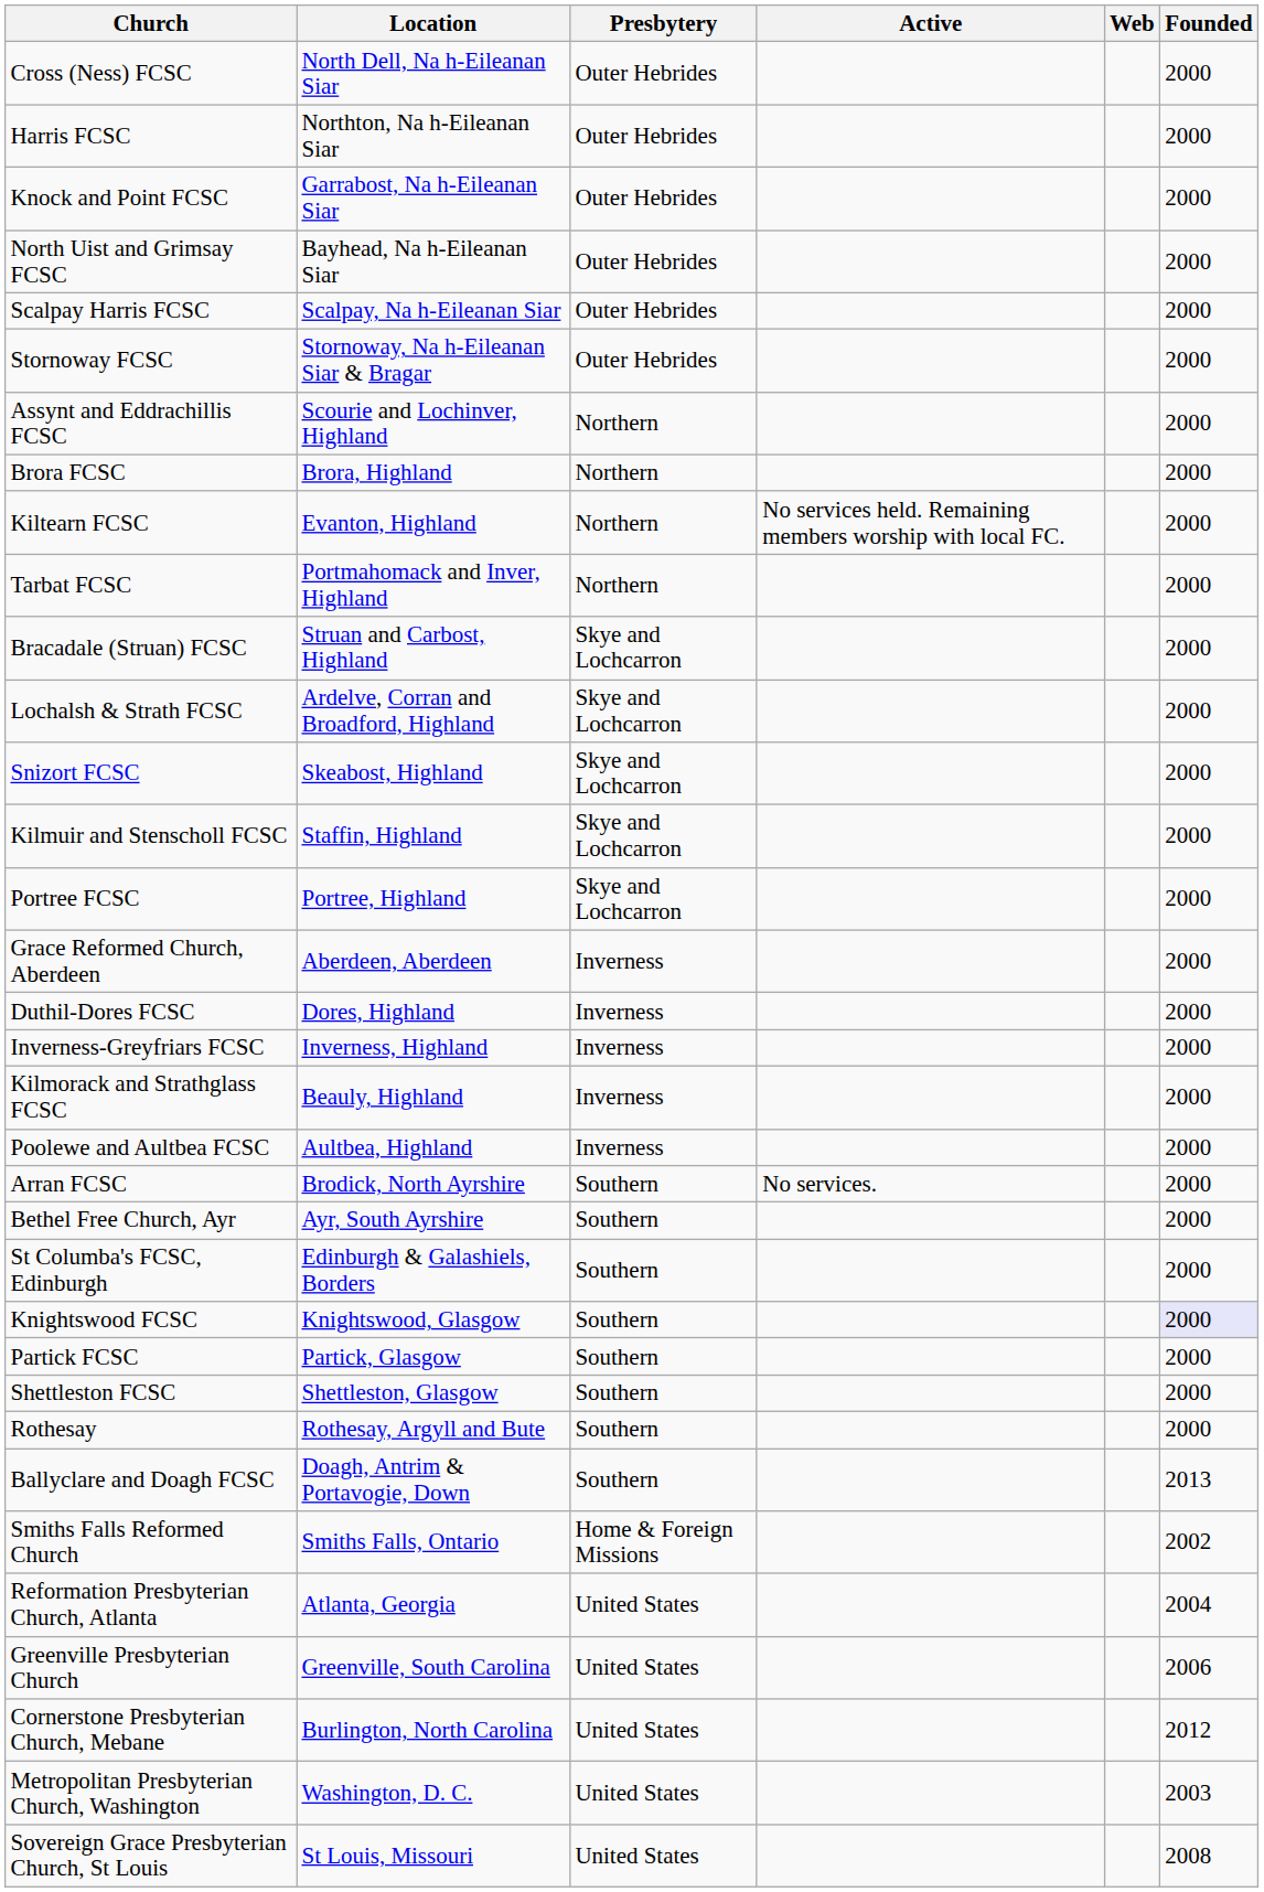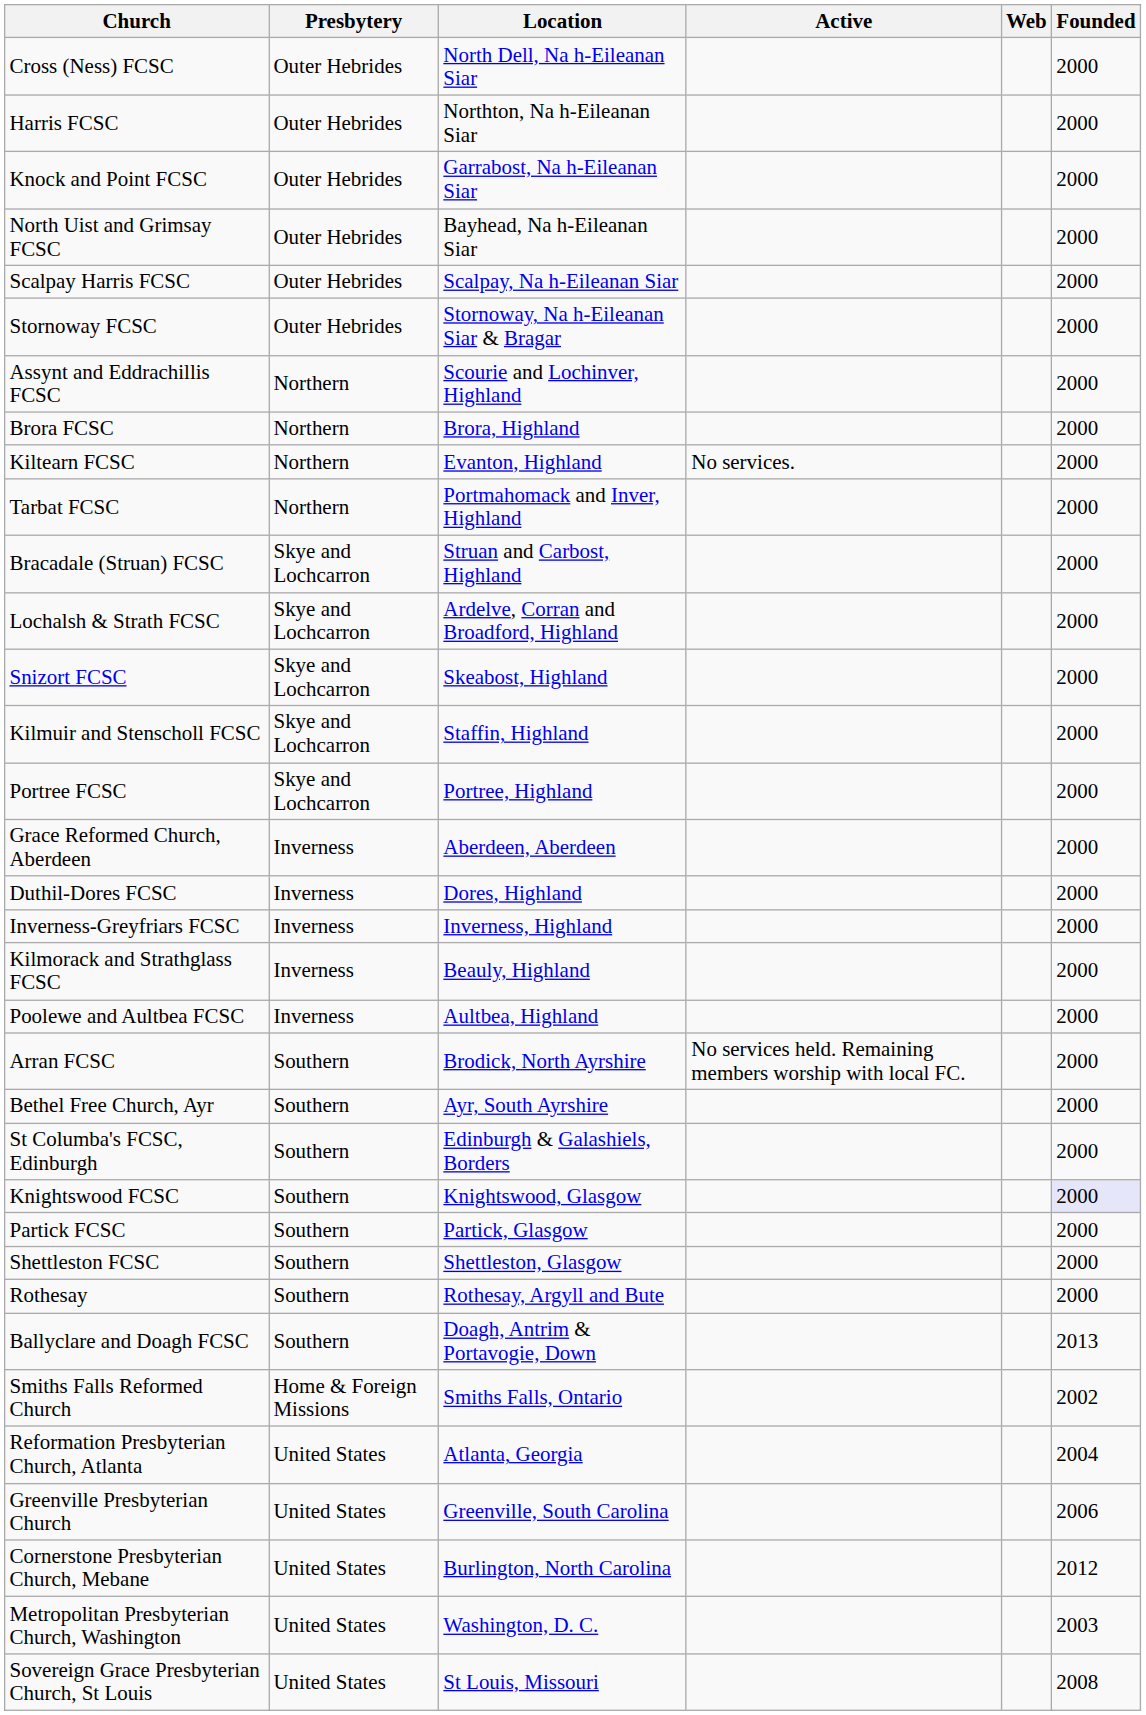 <table class="wikitable sortable">
 <tr>
 <th>Church</th>
+<th>Presbytery</th>
 <th>Location</th>
-<th>Presbytery</th>
 <th>Active</th>
 <th>Web</th>
 <th>Founded</th>
 </tr>
 <tr>
 <td>Cross (Ness) FCSC</td>
+<td>Outer Hebrides</td>
 <td><a href='#'>North Dell, Na h-Eileanan Siar</a></td>
-<td>Outer Hebrides</td>
 <td></td>
 <td></td>
 <td>2000</td>
 </tr>
 <tr>
 <td>Harris FCSC</td>
+<td>Outer Hebrides</td>
 <td>Northton, Na h-Eileanan Siar</td>
-<td>Outer Hebrides</td>
 <td></td>
 <td></td>
 <td>2000</td>
 </tr>
 <tr>
 <td>Knock and Point FCSC</td>
+<td>Outer Hebrides</td>
 <td><a href='#'>Garrabost, Na h-Eileanan Siar</a></td>
-<td>Outer Hebrides</td>
 <td></td>
 <td></td>
 <td>2000</td>
 </tr>
 <tr>
 <td>North Uist and Grimsay FCSC</td>
+<td>Outer Hebrides</td>
 <td>Bayhead, Na h-Eileanan Siar</td>
-<td>Outer Hebrides</td>
 <td></td>
 <td></td>
 <td>2000</td>
 </tr>
 <tr>
 <td>Scalpay Harris FCSC</td>
+<td>Outer Hebrides</td>
 <td><a href='#'>Scalpay, Na h-Eileanan Siar</a></td>
-<td>Outer Hebrides</td>
 <td></td>
 <td></td>
 <td>2000</td>
 </tr>
 <tr>
 <td>Stornoway FCSC</td>
+<td>Outer Hebrides</td>
 <td><a href='#'>Stornoway, Na h-Eileanan Siar</a> & <a href='#'>Bragar</a></td>
-<td>Outer Hebrides</td>
 <td></td>
 <td></td>
 <td>2000</td>
 </tr>
 <tr>
 <td>Assynt and Eddrachillis FCSC</td>
+<td>Northern</td>
 <td><a href='#'>Scourie</a> and <a href='#'>Lochinver, Highland</a></td>
-<td>Northern</td>
 <td></td>
 <td></td>
 <td>2000</td>
 </tr>
 <tr>
 <td>Brora FCSC</td>
+<td>Northern</td>
 <td><a href='#'>Brora, Highland</a></td>
-<td>Northern</td>
 <td></td>
 <td></td>
 <td>2000</td>
 </tr>
 <tr>
 <td>Kiltearn FCSC</td>
+<td>Northern</td>
 <td><a href='#'>Evanton, Highland</a></td>
-<td>Northern</td>
-<td>No services held. Remaining members worship with local FC.</td>
+<td>No services.</td>
 <td></td>
 <td>2000</td>
 </tr>
 <tr>
 <td>Tarbat FCSC</td>
+<td>Northern</td>
 <td><a href='#'>Portmahomack</a> and <a href='#'>Inver, Highland</a></td>
-<td>Northern</td>
 <td></td>
 <td></td>
 <td>2000</td>
 </tr>
 <tr>
 <td>Bracadale (Struan) FCSC</td>
+<td>Skye and Lochcarron</td>
 <td><a href='#'>Struan</a> and <a href='#'>Carbost, Highland</a></td>
-<td>Skye and Lochcarron</td>
 <td></td>
 <td></td>
 <td>2000</td>
 </tr>
 <tr>
 <td>Lochalsh & Strath FCSC</td>
+<td>Skye and Lochcarron</td>
 <td><a href='#'>Ardelve</a>, <a href='#'>Corran</a> and <a href='#'>Broadford, Highland</a></td>
-<td>Skye and Lochcarron</td>
 <td></td>
 <td></td>
 <td>2000</td>
 </tr>
 <tr>
 <td><a href='#'>Snizort FCSC</a></td>
+<td>Skye and Lochcarron</td>
 <td><a href='#'>Skeabost, Highland</a></td>
-<td>Skye and Lochcarron</td>
 <td></td>
 <td></td>
 <td>2000</td>
 </tr>
 <tr>
 <td>Kilmuir and Stenscholl FCSC</td>
+<td>Skye and Lochcarron</td>
 <td><a href='#'>Staffin, Highland</a></td>
-<td>Skye and Lochcarron</td>
 <td></td>
 <td></td>
 <td>2000</td>
 </tr>
 <tr>
 <td>Portree FCSC</td>
+<td>Skye and Lochcarron</td>
 <td><a href='#'>Portree, Highland</a></td>
-<td>Skye and Lochcarron</td>
 <td></td>
 <td></td>
 <td>2000</td>
 </tr>
 <tr>
 <td>Grace Reformed Church, Aberdeen</td>
+<td>Inverness</td>
 <td><a href='#'>Aberdeen, Aberdeen</a></td>
-<td>Inverness</td>
 <td></td>
 <td></td>
 <td>2000</td>
 </tr>
 <tr>
 <td>Duthil-Dores FCSC</td>
+<td>Inverness</td>
 <td><a href='#'>Dores, Highland</a></td>
-<td>Inverness</td>
 <td></td>
 <td></td>
 <td>2000</td>
 </tr>
 <tr>
 <td>Inverness-Greyfriars FCSC</td>
+<td>Inverness</td>
 <td><a href='#'>Inverness, Highland</a></td>
-<td>Inverness</td>
 <td></td>
 <td></td>
 <td>2000</td>
 </tr>
 <tr>
 <td>Kilmorack and Strathglass FCSC</td>
+<td>Inverness</td>
 <td><a href='#'>Beauly, Highland</a></td>
-<td>Inverness</td>
 <td></td>
 <td></td>
 <td>2000</td>
 </tr>
 <tr>
 <td>Poolewe and Aultbea FCSC</td>
+<td>Inverness</td>
 <td><a href='#'>Aultbea, Highland</a></td>
-<td>Inverness</td>
 <td></td>
 <td></td>
 <td>2000</td>
 </tr>
 <tr>
 <td>Arran FCSC</td>
+<td>Southern</td>
 <td><a href='#'>Brodick, North Ayrshire</a></td>
-<td>Southern</td>
-<td>No services.</td>
+<td>No services held. Remaining members worship with local FC.</td>
 <td></td>
 <td>2000</td>
 </tr>
 <tr>
 <td>Bethel Free Church, Ayr</td>
+<td>Southern</td>
 <td><a href='#'>Ayr, South Ayrshire</a></td>
-<td>Southern</td>
 <td></td>
 <td></td>
 <td>2000</td>
 </tr>
 <tr>
 <td>St Columba's FCSC, Edinburgh</td>
+<td>Southern</td>
 <td><a href='#'>Edinburgh</a> & <a href='#'>Galashiels, Borders</a></td>
-<td>Southern</td>
 <td></td>
 <td></td>
 <td>2000</td>
 </tr>
 <tr>
 <td>Knightswood FCSC</td>
+<td>Southern</td>
 <td><a href='#'>Knightswood, Glasgow</a></td>
-<td>Southern</td>
 <td></td>
 <td></td>
 <td style="background: lavender;">2000</td>
 </tr>
 <tr>
 <td>Partick FCSC</td>
+<td>Southern</td>
 <td><a href='#'>Partick, Glasgow</a></td>
-<td>Southern</td>
 <td></td>
 <td></td>
 <td>2000</td>
 </tr>
 <tr>
 <td>Shettleston FCSC</td>
+<td>Southern</td>
 <td><a href='#'>Shettleston, Glasgow</a></td>
-<td>Southern</td>
 <td></td>
 <td></td>
 <td>2000</td>
 </tr>
 <tr>
 <td>Rothesay</td>
+<td>Southern</td>
 <td><a href='#'>Rothesay, Argyll and Bute</a></td>
-<td>Southern</td>
 <td></td>
 <td></td>
 <td>2000</td>
 </tr>
 <tr>
 <td>Ballyclare and Doagh FCSC</td>
+<td>Southern</td>
 <td><a href='#'>Doagh, Antrim</a> & <a href='#'>Portavogie, Down</a></td>
-<td>Southern</td>
 <td></td>
 <td></td>
 <td>2013</td>
 </tr>
 <tr>
 <td>Smiths Falls Reformed Church</td>
+<td>Home & Foreign Missions</td>
 <td><a href='#'>Smiths Falls, Ontario</a></td>
-<td>Home & Foreign Missions</td>
 <td></td>
 <td></td>
 <td>2002</td>
 </tr>
 <tr>
 <td>Reformation Presbyterian Church, Atlanta</td>
+<td>United States</td>
 <td><a href='#'>Atlanta, Georgia</a></td>
-<td>United States</td>
 <td></td>
 <td></td>
 <td>2004</td>
 </tr>
 <tr>
 <td>Greenville Presbyterian Church</td>
+<td>United States</td>
 <td><a href='#'>Greenville, South Carolina</a></td>
-<td>United States</td>
 <td></td>
 <td></td>
 <td>2006</td>
 </tr>
 <tr>
 <td>Cornerstone Presbyterian Church, Mebane</td>
+<td>United States</td>
 <td><a href='#'>Burlington, North Carolina</a></td>
-<td>United States</td>
 <td></td>
 <td></td>
 <td>2012</td>
 </tr>
 <tr>
 <td>Metropolitan Presbyterian Church, Washington</td>
+<td>United States</td>
 <td><a href='#'>Washington, D. C.</a></td>
-<td>United States</td>
 <td></td>
 <td></td>
 <td>2003</td>
 </tr>
 <tr>
 <td>Sovereign Grace Presbyterian Church, St Louis</td>
+<td>United States</td>
 <td><a href='#'>St Louis, Missouri</a></td>
-<td>United States</td>
 <td></td>
 <td></td>
 <td>2008</td>
 </tr>
 </table>
